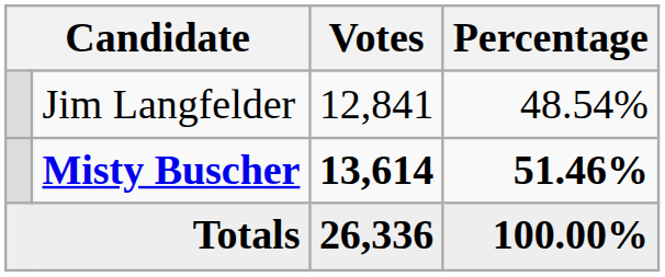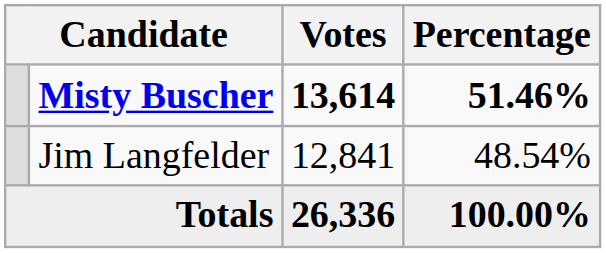 <table class="wikitable">
 <tr style="text-align:center;">
 <th colspan=2>Candidate</th>
 <th>Votes</th>
 <th>Percentage</th>
 </tr>
 <tr>
 <th style="background:#ddd; width:3px;"></th>
+<td><strong><a href='#'>Misty Buscher</a></strong></td>
+<td style="text-align:right;"><strong>13,614</strong></td>
+<td style="text-align:right;"><strong>51.46%</strong></td>
+</tr>
+<tr>
+<th style="background:#ddd; width:3px;"></th>
 <td>Jim Langfelder</td>
 <td style="text-align:right;">12,841</td>
 <td style="text-align:right;">48.54%</td>
-</tr>
-<tr>
-<th style="background:#ddd; width:3px;"></th>
-<td><strong><a href='#'>Misty Buscher</a></strong></td>
-<td style="text-align:right;"><strong>13,614</strong></td>
-<td style="text-align:right;"><strong>51.46%</strong></td>
 </tr>
 <tr style="background:#eee; text-align:right;">
 <td colspan="2"><strong>Totals</strong></td>
 <td><strong>26,336</strong></td>
 <td><strong>100.00%</strong></td>
 </tr>
 </table>
